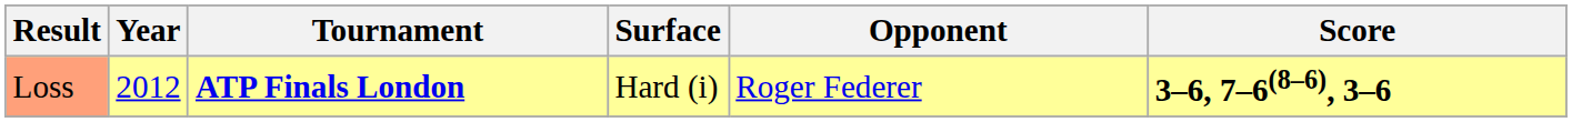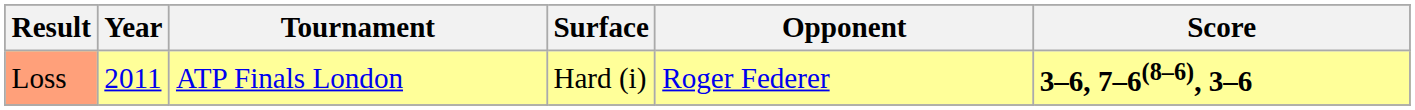 <table class="sortable wikitable">
 <tr>
 <th>Result</th>
 <th>Year</th>
 <th style="width:200px;">Tournament</th>
 <th>Surface</th>
 <th style="width:200px;">Opponent</th>
 <th width=200 class=unsortable>Score</th>
 </tr>
 <tr bgcolor=#ffff99>
 <td style="background:#ffa07a;">Loss</td>
-<td><a href='#'>2012</a></td>
-<td><strong><a href='#'>ATP Finals London</a></strong></td>
+<td><a href='#'>2011</a></td>
+<td><a href='#'>ATP Finals London</a></td>
 <td>Hard (i)</td>
 <td> <a href='#'>Roger Federer</a></td>
 <td><strong>3–6, 7–6<sup>(8–6)</sup>, 3–6</strong></td>
 </tr>
 </table>
